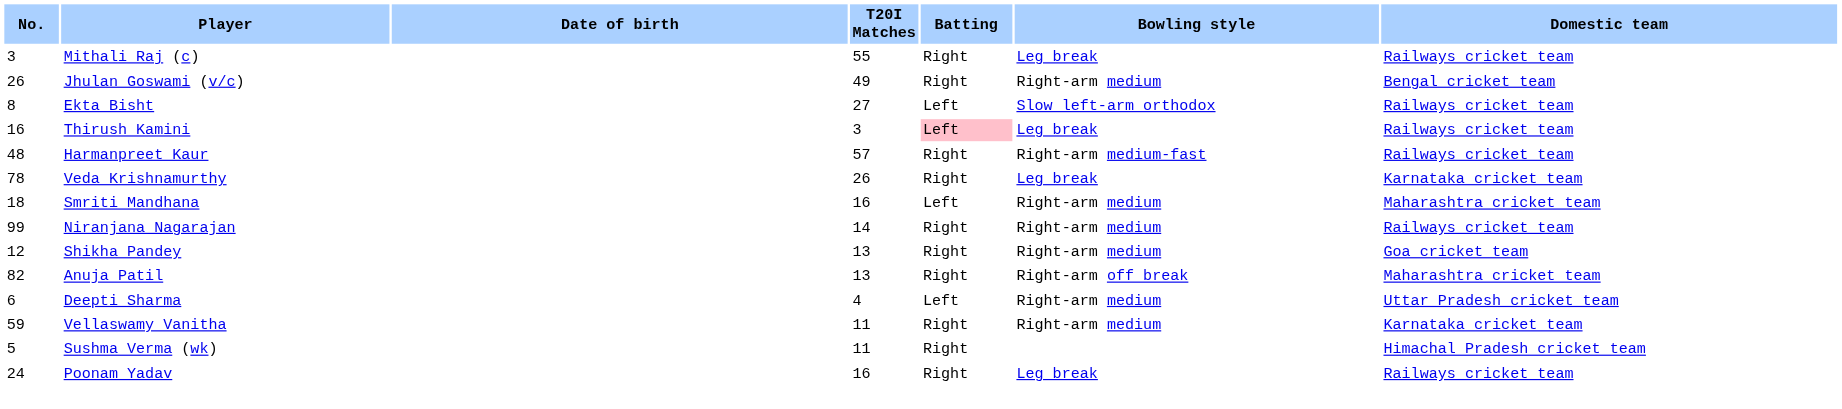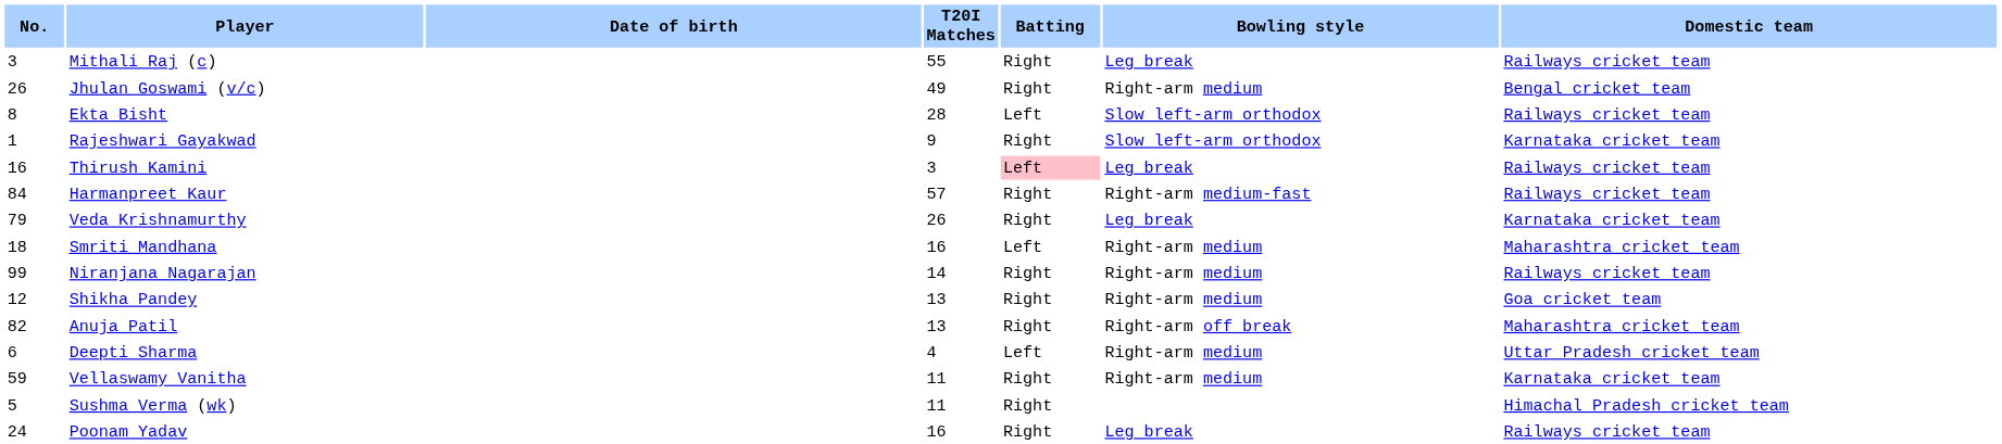 <table class="sortable" style="width:100%;" border="0" cellspacing="2" cellpadding="2">
 <tr style="background:#aad0ff;">
 <th width=3%>No.</th>
 <th width=18%>Player</th>
 <th width=25%>Date of birth</th>
 <th width=3%>T20I Matches</th>
 <th width=5%>Batting</th>
 <th width=20%>Bowling style</th>
 <th width=25%>Domestic team</th>
 </tr>
 <tr>
 <td>3</td>
 <td><a href='#'>Mithali Raj</a> (<a href='#'>c</a>)</td>
 <td></td>
 <td>55</td>
 <td>Right</td>
 <td><a href='#'>Leg break</a></td>
 <td> <a href='#'>Railways cricket team</a></td>
 </tr>
 <tr>
 <td>26</td>
 <td><a href='#'>Jhulan Goswami</a> (<a href='#'>v/c</a>)</td>
 <td></td>
 <td>49</td>
 <td>Right</td>
 <td>Right-arm <a href='#'>medium</a></td>
 <td> <a href='#'>Bengal cricket team</a></td>
 </tr>
 <tr>
 <td>8</td>
 <td><a href='#'>Ekta Bisht</a></td>
 <td></td>
-<td>27</td>
+<td>28</td>
 <td>Left</td>
 <td><a href='#'>Slow left-arm orthodox</a></td>
 <td> <a href='#'>Railways cricket team</a></td>
+</tr>
+<tr>
+<td>1</td>
+<td><a href='#'>Rajeshwari Gayakwad</a></td>
+<td></td>
+<td>9</td>
+<td>Right</td>
+<td><a href='#'>Slow left-arm orthodox</a></td>
+<td> <a href='#'>Karnataka cricket team</a></td>
 </tr>
 <tr>
 <td>16</td>
 <td><a href='#'>Thirush Kamini</a></td>
 <td></td>
 <td>3</td>
 <td style="background: pink;">Left</td>
 <td><a href='#'>Leg break</a></td>
 <td> <a href='#'>Railways cricket team</a></td>
 </tr>
 <tr>
-<td>48</td>
+<td>84</td>
 <td><a href='#'>Harmanpreet Kaur</a></td>
 <td></td>
 <td>57</td>
 <td>Right</td>
 <td>Right-arm <a href='#'>medium-fast</a></td>
 <td> <a href='#'>Railways cricket team</a></td>
 </tr>
 <tr>
-<td>78</td>
+<td>79</td>
 <td><a href='#'>Veda Krishnamurthy</a></td>
 <td></td>
 <td>26</td>
 <td>Right</td>
 <td><a href='#'>Leg break</a></td>
 <td> <a href='#'>Karnataka cricket team</a></td>
 </tr>
 <tr>
 <td>18</td>
 <td><a href='#'>Smriti Mandhana</a></td>
 <td></td>
 <td>16</td>
 <td>Left</td>
 <td>Right-arm <a href='#'>medium</a></td>
 <td> <a href='#'>Maharashtra cricket team</a></td>
 </tr>
 <tr>
 <td>99</td>
 <td><a href='#'>Niranjana Nagarajan</a></td>
 <td></td>
 <td>14</td>
 <td>Right</td>
 <td>Right-arm <a href='#'>medium</a></td>
 <td> <a href='#'>Railways cricket team</a></td>
 </tr>
 <tr>
 <td>12</td>
 <td><a href='#'>Shikha Pandey</a></td>
 <td></td>
 <td>13</td>
 <td>Right</td>
 <td>Right-arm <a href='#'>medium</a></td>
 <td> <a href='#'>Goa cricket team</a></td>
 </tr>
 <tr>
 <td>82</td>
 <td><a href='#'>Anuja Patil</a></td>
 <td></td>
 <td>13</td>
 <td>Right</td>
 <td>Right-arm <a href='#'>off break</a></td>
 <td> <a href='#'>Maharashtra cricket team</a></td>
 </tr>
 <tr>
 <td>6</td>
 <td><a href='#'>Deepti Sharma</a></td>
 <td></td>
 <td>4</td>
 <td>Left</td>
 <td>Right-arm <a href='#'>medium</a></td>
 <td> <a href='#'>Uttar Pradesh cricket team</a></td>
 </tr>
 <tr>
 <td>59</td>
 <td><a href='#'>Vellaswamy Vanitha</a></td>
 <td></td>
 <td>11</td>
 <td>Right</td>
 <td>Right-arm <a href='#'>medium</a></td>
 <td> <a href='#'>Karnataka cricket team</a></td>
 </tr>
 <tr>
 <td>5</td>
 <td><a href='#'>Sushma Verma</a> (<a href='#'>wk</a>)</td>
 <td></td>
 <td>11</td>
 <td>Right</td>
 <td></td>
 <td> <a href='#'>Himachal Pradesh cricket team</a></td>
 </tr>
 <tr>
 <td>24</td>
 <td><a href='#'>Poonam Yadav</a></td>
 <td></td>
 <td>16</td>
 <td>Right</td>
 <td><a href='#'>Leg break</a></td>
 <td> <a href='#'>Railways cricket team</a></td>
 </tr>
 </table>
